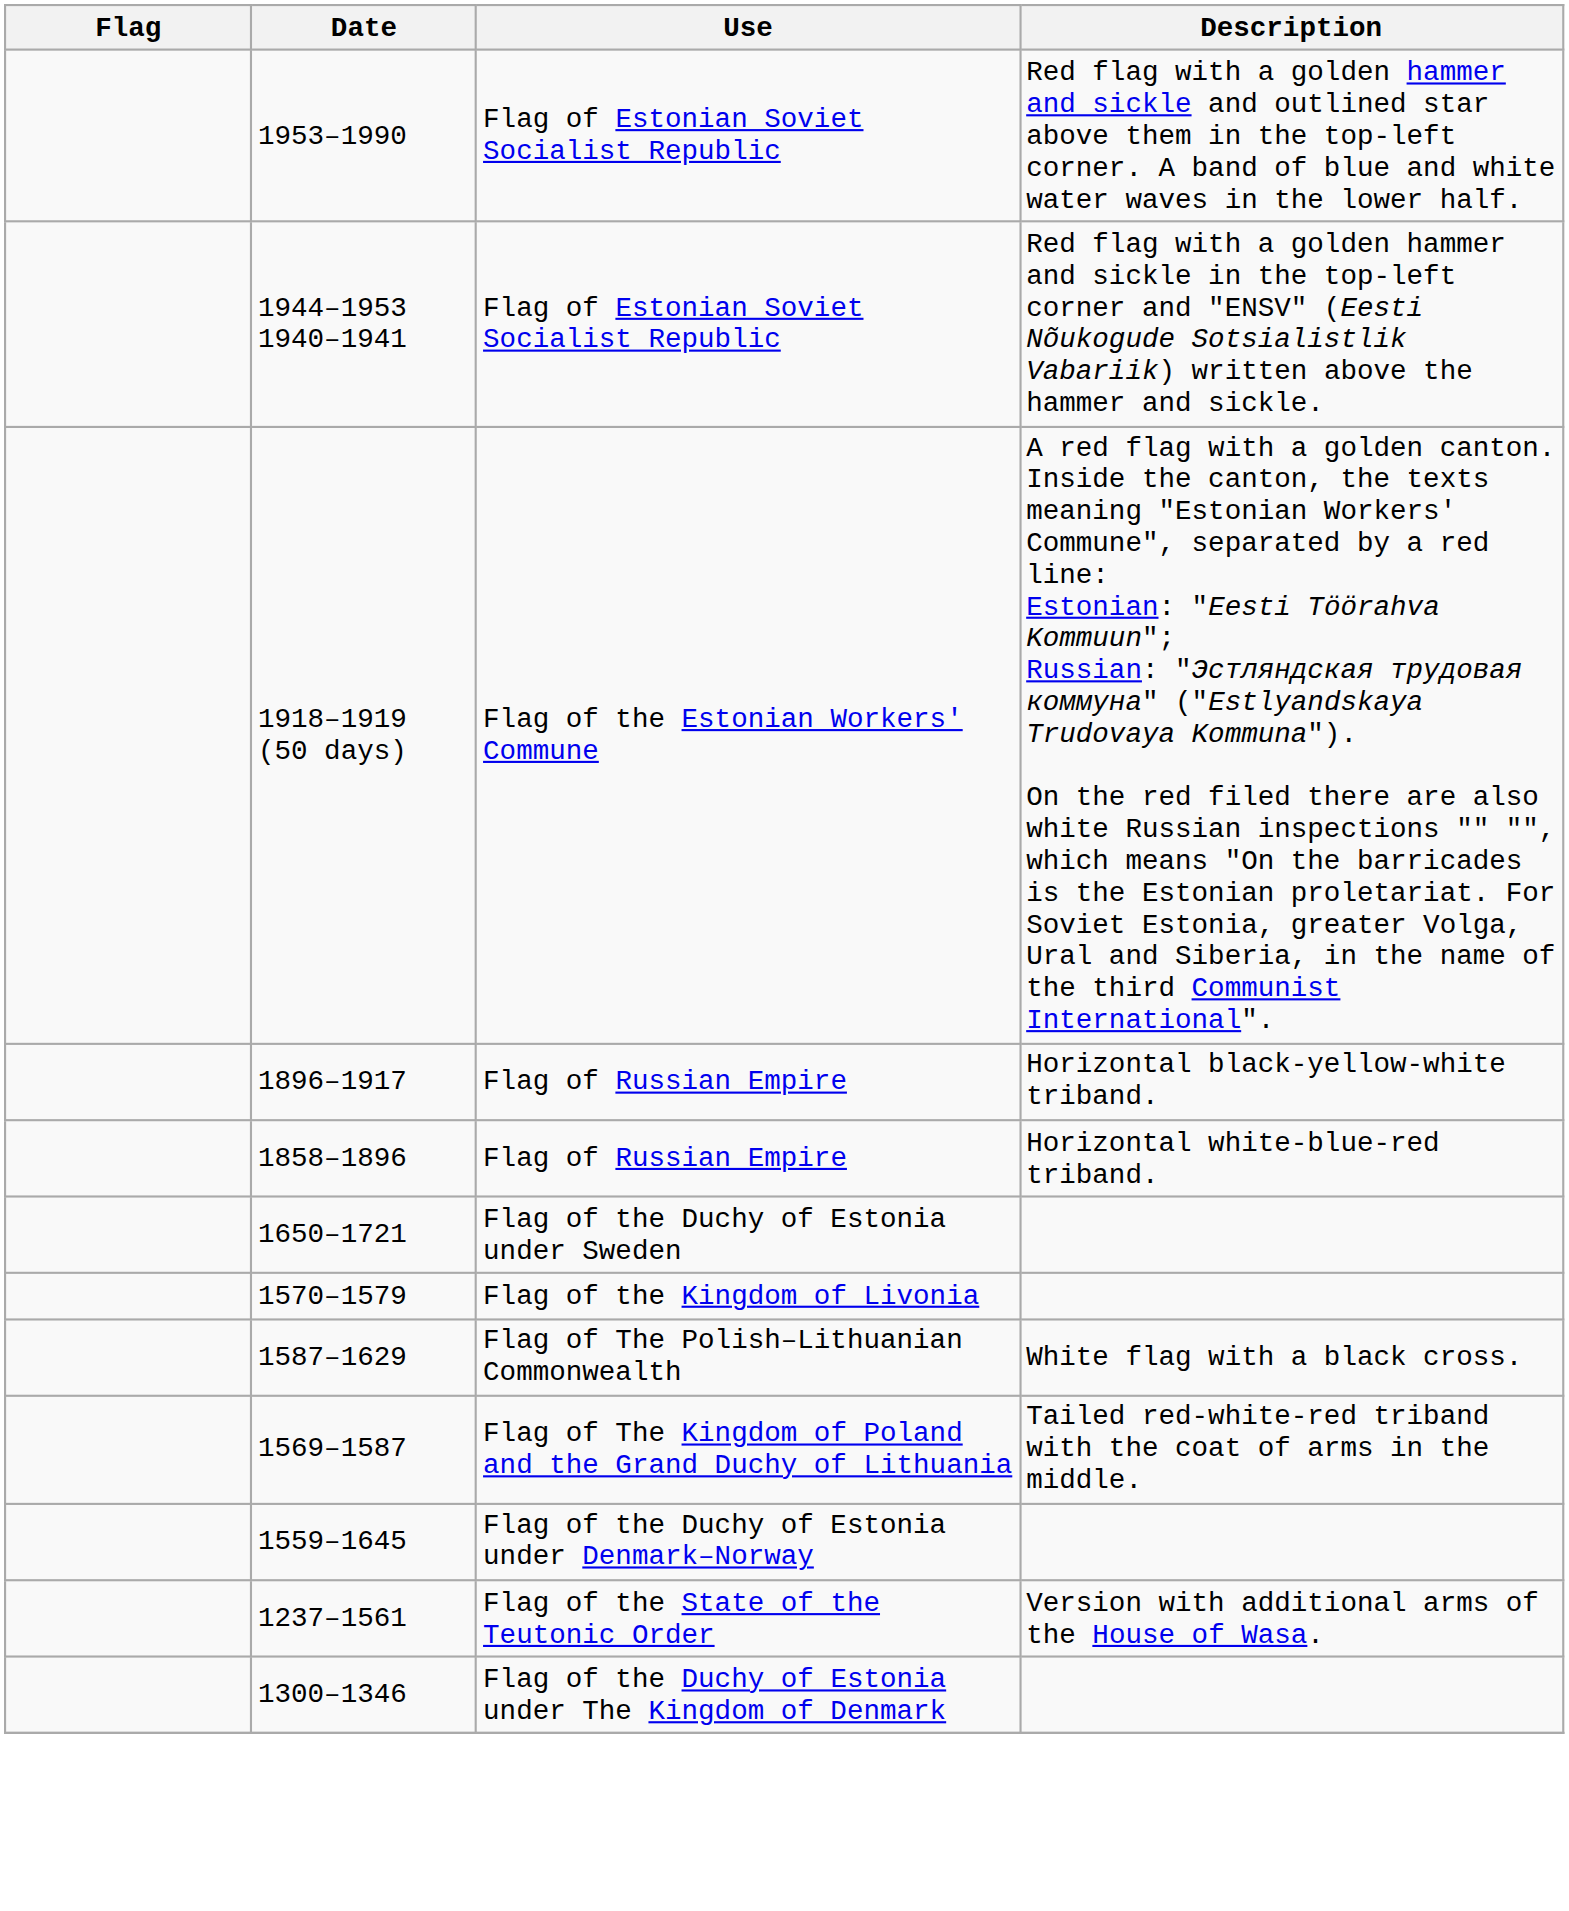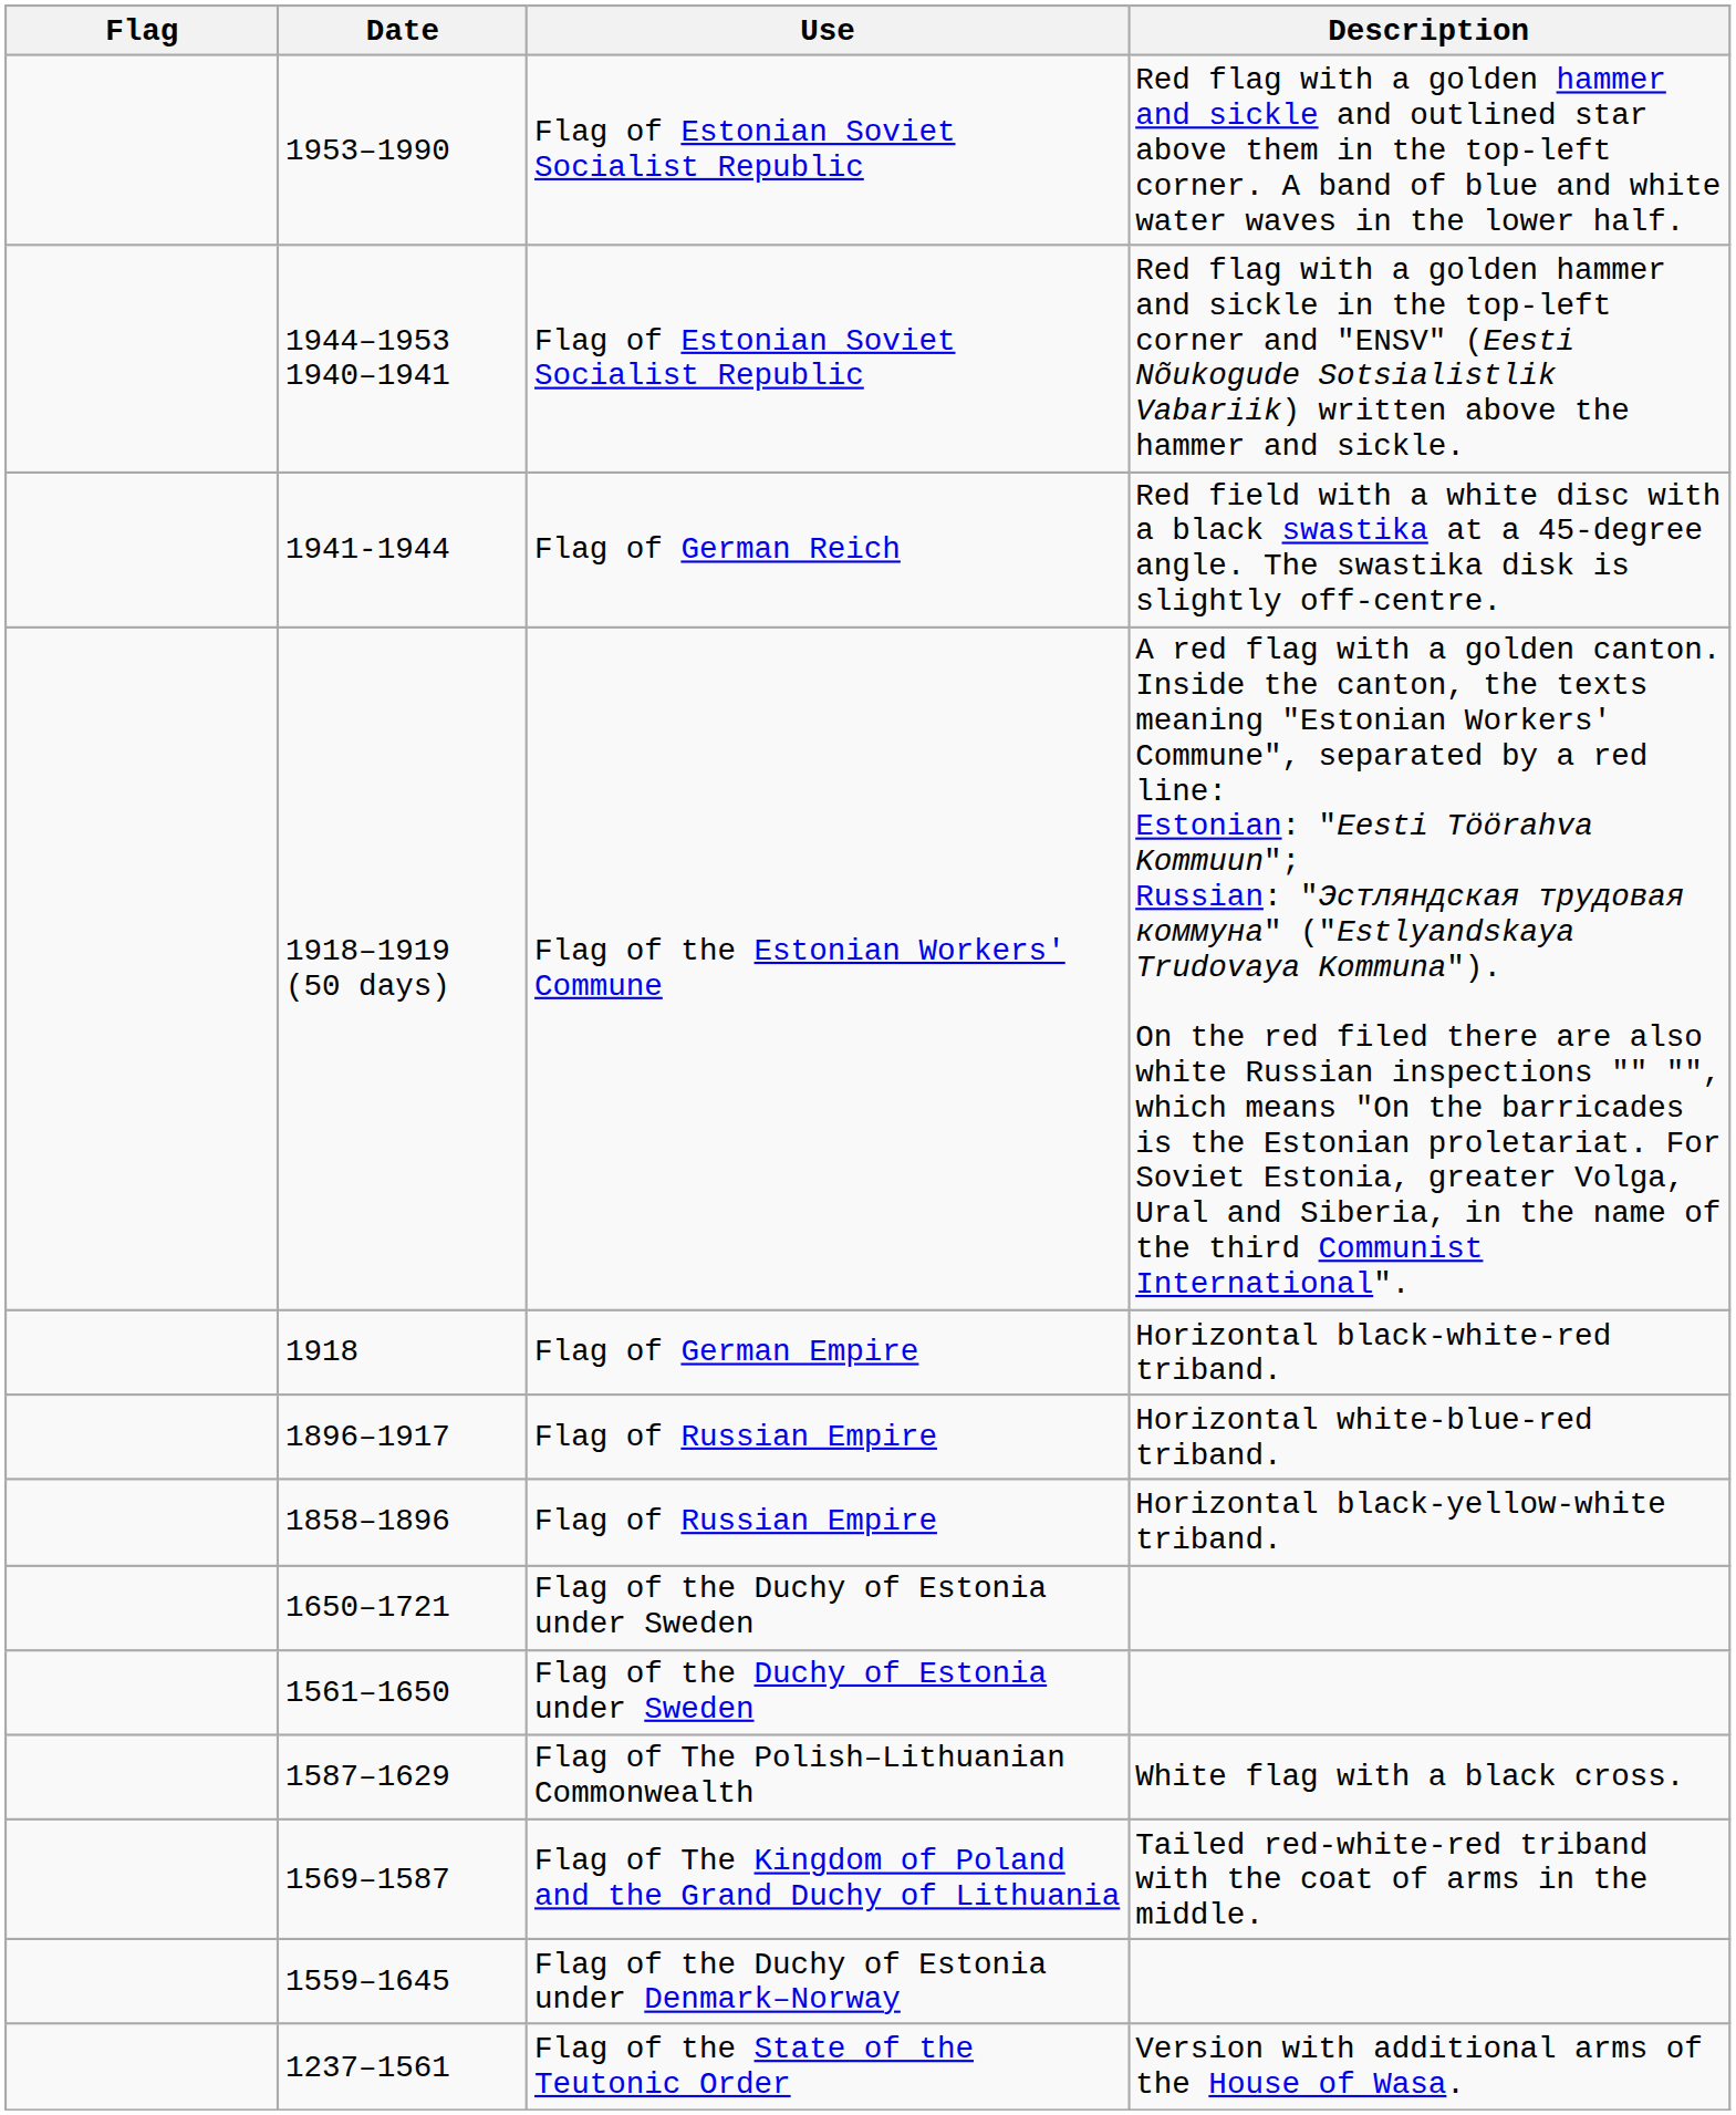 <table class="wikitable">
 <tr>
 <th style="width:110px;">Flag</th>
 <th style="width:100px;">Date</th>
 <th style="width:250px;">Use</th>
 <th style="width:250px;">Description</th>
 </tr>
 <tr>
 <td></td>
 <td>1953–1990</td>
 <td>Flag of <a href='#'>Estonian Soviet Socialist Republic</a></td>
 <td>Red flag with a golden <a href='#'>hammer and sickle</a> and outlined star above them in the top-left corner. A band of blue and white water waves in the lower half.</td>
 </tr>
 <tr>
 <td></td>
 <td>1944–1953<br>1940–1941</td>
 <td>Flag of <a href='#'>Estonian Soviet Socialist Republic</a></td>
 <td>Red flag with a golden hammer and sickle in the top-left corner and "ENSV" (<em>Eesti Nõukogude Sotsialistlik Vabariik</em>) written above the hammer and sickle.</td>
 </tr>
 <tr>
 <td></td>
+<td>1941-1944</td>
+<td>Flag of <a href='#'>German Reich</a></td>
+<td>Red field with a white disc with a black <a href='#'>swastika</a> at a 45-degree angle. The swastika disk is slightly off-centre.</td>
+</tr>
+<tr>
+<td></td>
 <td>1918–1919<br>(50 days)</td>
 <td>Flag of the <a href='#'>Estonian Workers' Commune</a></td>
 <td>A red flag with a golden canton. Inside the canton, the texts meaning "Estonian Workers' Commune", separated by a red line:<br><a href='#'>Estonian</a>: "<em>Eesti Töörahva Kommuun</em>";<br><a href='#'>Russian</a>: "<em>Эстляндская трудовая коммуна</em>" ("<em>Estlyandskaya Trudovaya Kommuna</em>").<br><br>On the red filed there are also white Russian inspections "" "", which means "On the barricades is the Estonian proletariat. For Soviet Estonia, greater Volga, Ural and Siberia, in the name of the third <a href='#'>Communist International</a>".</td>
 </tr>
 <tr>
 <td></td>
+<td>1918</td>
+<td>Flag of <a href='#'>German Empire</a></td>
+<td>Horizontal black-white-red triband.</td>
+</tr>
+<tr>
+<td></td>
 <td>1896–1917</td>
 <td>Flag of <a href='#'>Russian Empire</a></td>
-<td>Horizontal black-yellow-white triband.</td>
+<td>Horizontal white-blue-red triband.</td>
 </tr>
 <tr>
 <td></td>
 <td>1858–1896</td>
 <td>Flag of <a href='#'>Russian Empire</a></td>
-<td>Horizontal white-blue-red triband.</td>
+<td>Horizontal black-yellow-white triband.</td>
 </tr>
 <tr>
 <td></td>
 <td>1650–1721</td>
 <td>Flag of the Duchy of Estonia under Sweden</td>
 <td></td>
 </tr>
 <tr>
 <td></td>
-<td>1570–1579</td>
-<td>Flag of the <a href='#'>Kingdom of Livonia</a></td>
+<td>1561–1650</td>
+<td>Flag of the <a href='#'>Duchy of Estonia</a> under <a href='#'>Sweden</a></td>
 <td></td>
 </tr>
 <tr>
 <td></td>
 <td>1587–1629</td>
 <td>Flag of The Polish–Lithuanian Commonwealth</td>
 <td>White flag with a black cross.</td>
 </tr>
 <tr>
 <td></td>
 <td>1569–1587</td>
 <td>Flag of The <a href='#'>Kingdom of Poland and the Grand Duchy of Lithuania</a></td>
 <td>Tailed red-white-red triband with the coat of arms in the middle.</td>
 </tr>
 <tr>
 <td></td>
 <td>1559–1645</td>
 <td>Flag of the Duchy of Estonia under <a href='#'>Denmark–Norway</a></td>
 <td></td>
 </tr>
 <tr>
 <td></td>
 <td>1237–1561</td>
 <td>Flag of the <a href='#'>State of the Teutonic Order</a></td>
 <td>Version with additional arms of the <a href='#'>House of Wasa</a>.</td>
 </tr>
 <tr>
-<td></td>
-<td>1300–1346</td>
-<td>Flag of the <a href='#'>Duchy of Estonia</a> under The <a href='#'>Kingdom of Denmark</a></td>
-<td></td>
-</tr>
-<tr>
 </tr>
 </table>
